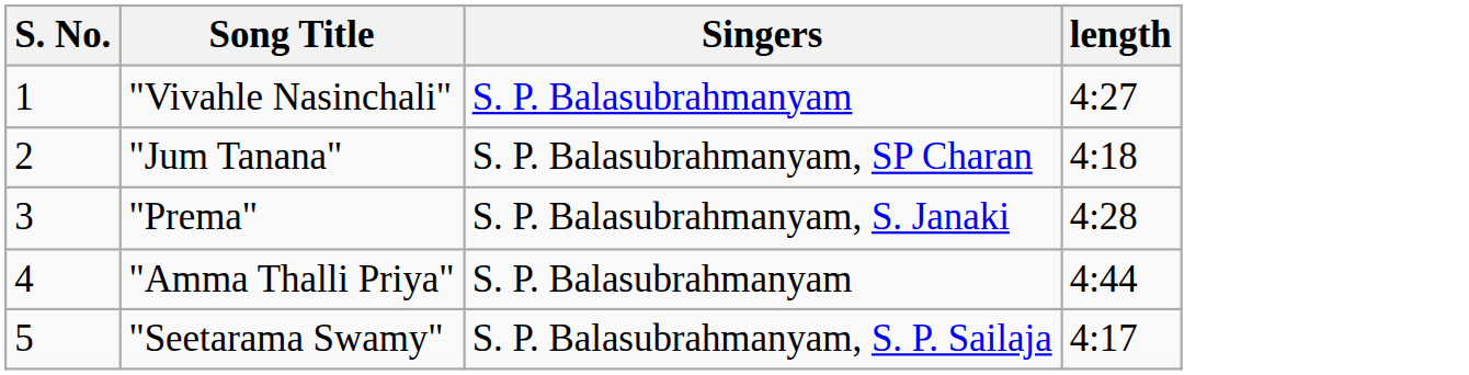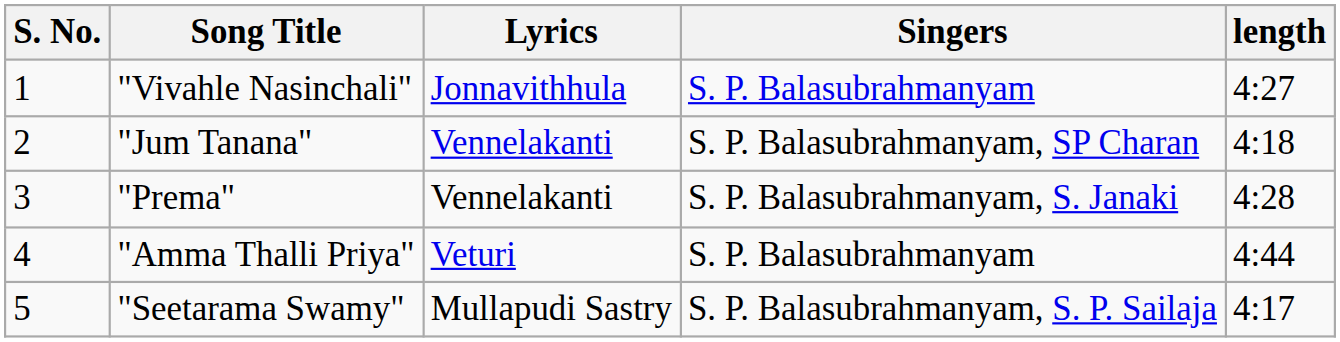 <table class="wikitable">
 <tr>
 <th>S. No.</th>
 <th>Song Title</th>
+<th>Lyrics</th>
 <th>Singers</th>
 <th>length</th>
 </tr>
 <tr>
 <td>1</td>
 <td>"Vivahle Nasinchali"</td>
+<td><a href='#'>Jonnavithhula</a></td>
 <td><a href='#'>S. P. Balasubrahmanyam</a></td>
 <td>4:27</td>
 </tr>
 <tr>
 <td>2</td>
 <td>"Jum Tanana"</td>
+<td><a href='#'>Vennelakanti</a></td>
 <td>S. P. Balasubrahmanyam, <a href='#'>SP Charan</a></td>
 <td>4:18</td>
 </tr>
 <tr>
 <td>3</td>
 <td>"Prema"</td>
+<td>Vennelakanti</td>
 <td>S. P. Balasubrahmanyam, <a href='#'>S. Janaki</a></td>
 <td>4:28</td>
 </tr>
 <tr>
 <td>4</td>
 <td>"Amma Thalli Priya"</td>
+<td><a href='#'>Veturi</a></td>
 <td>S. P. Balasubrahmanyam</td>
 <td>4:44</td>
 </tr>
 <tr>
 <td>5</td>
 <td>"Seetarama Swamy"</td>
+<td>Mullapudi Sastry</td>
 <td>S. P. Balasubrahmanyam, <a href='#'>S. P. Sailaja</a></td>
 <td>4:17</td>
 </tr>
 </table>
